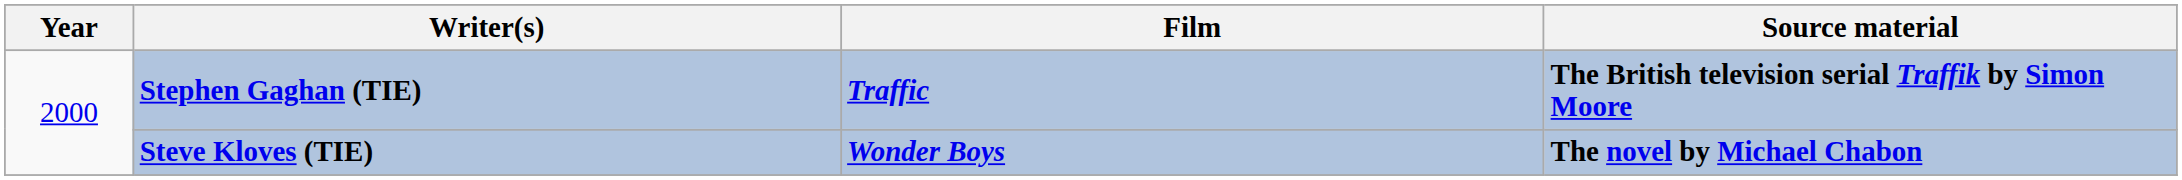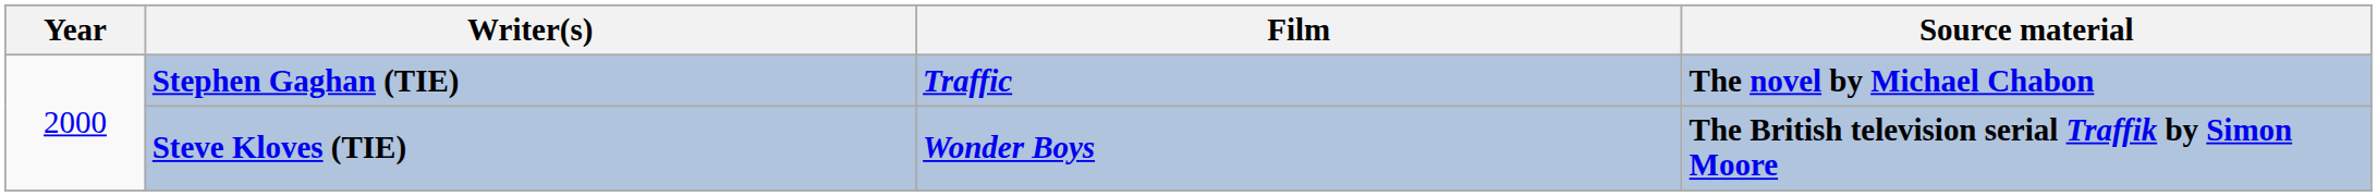 <table class="wikitable" width="95%" cellpadding="5">
 <tr>
 <th width="70"><strong>Year</strong></th>
 <th width="450"><strong>Writer(s)</strong></th>
 <th width="450"><strong>Film</strong></th>
 <th width="400"><strong>Source material</strong></th>
 </tr>
 <tr>
 <td rowspan="2" style="text-align:center;"><a href='#'>2000</a> <br></td>
 <td style="background:#B0C4DE;"><strong><a href='#'>Stephen Gaghan</a> (TIE)</strong></td>
 <td style="background:#B0C4DE;"><strong><em><a href='#'>Traffic</a></em></strong></td>
-<td style="background:#B0C4DE;"><strong>The British television serial <em><a href='#'>Traffik</a></em> by <a href='#'>Simon Moore</a></strong></td>
+<td style="background:#B0C4DE;"><strong>The <a href='#'>novel</a> by <a href='#'>Michael Chabon</a></strong></td>
 </tr>
 <tr>
 <td style="background:#B0C4DE;"><strong><a href='#'>Steve Kloves</a> (TIE)</strong></td>
 <td style="background:#B0C4DE;"><strong><em><a href='#'>Wonder Boys</a></em></strong></td>
-<td style="background:#B0C4DE;"><strong>The <a href='#'>novel</a> by <a href='#'>Michael Chabon</a></strong></td>
+<td style="background:#B0C4DE;"><strong>The British television serial <em><a href='#'>Traffik</a></em> by <a href='#'>Simon Moore</a></strong></td>
 </tr>
 </table>
